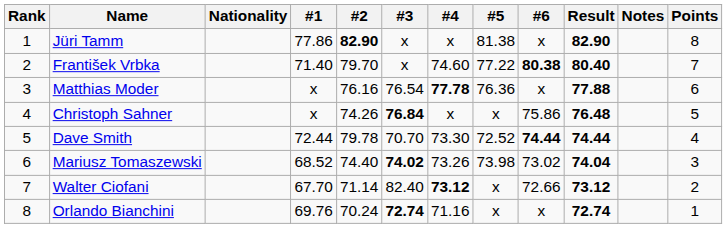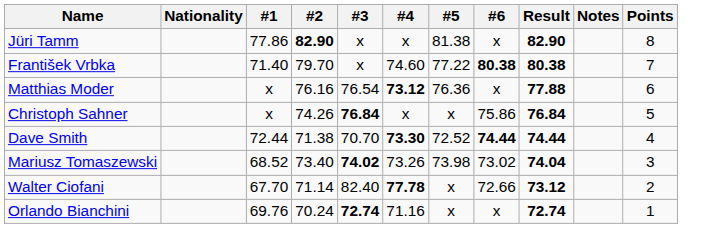 <table class="wikitable sortable" style="text-align:center">
 <tr>
-<th>Rank</th>
 <th>Name</th>
 <th>Nationality</th>
 <th>#1</th>
 <th>#2</th>
 <th>#3</th>
 <th>#4</th>
 <th>#5</th>
 <th>#6</th>
 <th>Result</th>
 <th>Notes</th>
 <th>Points</th>
 </tr>
 <tr>
-<td>1</td>
 <td align=left><a href='#'>Jüri Tamm</a></td>
 <td align=left></td>
 <td>77.86</td>
 <td><strong>82.90</strong></td>
 <td>x</td>
 <td>x</td>
 <td>81.38</td>
 <td>x</td>
 <td><strong>82.90</strong></td>
 <td></td>
 <td>8</td>
 </tr>
 <tr>
-<td>2</td>
 <td align=left><a href='#'>František Vrbka</a></td>
 <td align=left></td>
 <td>71.40</td>
 <td>79.70</td>
 <td>x</td>
 <td>74.60</td>
 <td>77.22</td>
 <td><strong>80.38</strong></td>
-<td><strong>80.40</strong></td>
+<td><strong>80.38</strong></td>
 <td></td>
 <td>7</td>
 </tr>
 <tr>
-<td>3</td>
 <td align=left><a href='#'>Matthias Moder</a></td>
 <td align=left></td>
 <td>x</td>
 <td>76.16</td>
 <td>76.54</td>
-<td><strong>77.78</strong></td>
+<td><strong>73.12</strong></td>
 <td>76.36</td>
 <td>x</td>
 <td><strong>77.88</strong></td>
 <td></td>
 <td>6</td>
 </tr>
 <tr>
-<td>4</td>
 <td align=left><a href='#'>Christoph Sahner</a></td>
 <td align=left></td>
 <td>x</td>
 <td>74.26</td>
 <td><strong>76.84</strong></td>
 <td>x</td>
 <td>x</td>
 <td>75.86</td>
-<td><strong>76.48</strong></td>
+<td><strong>76.84</strong></td>
 <td></td>
 <td>5</td>
 </tr>
 <tr>
-<td>5</td>
 <td align=left><a href='#'>Dave Smith</a></td>
 <td align=left></td>
 <td>72.44</td>
-<td>79.78</td>
+<td>71.38</td>
 <td>70.70</td>
-<td>73.30</td>
+<td><strong>73.30</strong></td>
 <td>72.52</td>
 <td><strong>74.44</strong></td>
 <td><strong>74.44</strong></td>
 <td></td>
 <td>4</td>
 </tr>
 <tr>
-<td>6</td>
 <td align=left><a href='#'>Mariusz Tomaszewski</a></td>
 <td align=left></td>
 <td>68.52</td>
-<td>74.40</td>
+<td>73.40</td>
 <td><strong>74.02</strong></td>
 <td>73.26</td>
 <td>73.98</td>
 <td>73.02</td>
 <td><strong>74.04</strong></td>
 <td></td>
 <td>3</td>
 </tr>
 <tr>
-<td>7</td>
 <td align=left><a href='#'>Walter Ciofani</a></td>
 <td align=left></td>
 <td>67.70</td>
 <td>71.14</td>
 <td>82.40</td>
-<td><strong>73.12</strong></td>
+<td><strong>77.78</strong></td>
 <td>x</td>
 <td>72.66</td>
 <td><strong>73.12</strong></td>
 <td></td>
 <td>2</td>
 </tr>
 <tr>
-<td>8</td>
 <td align=left><a href='#'>Orlando Bianchini</a></td>
 <td align=left></td>
 <td>69.76</td>
 <td>70.24</td>
 <td><strong>72.74</strong></td>
 <td>71.16</td>
 <td>x</td>
 <td>x</td>
 <td><strong>72.74</strong></td>
 <td></td>
 <td>1</td>
 </tr>
 </table>
